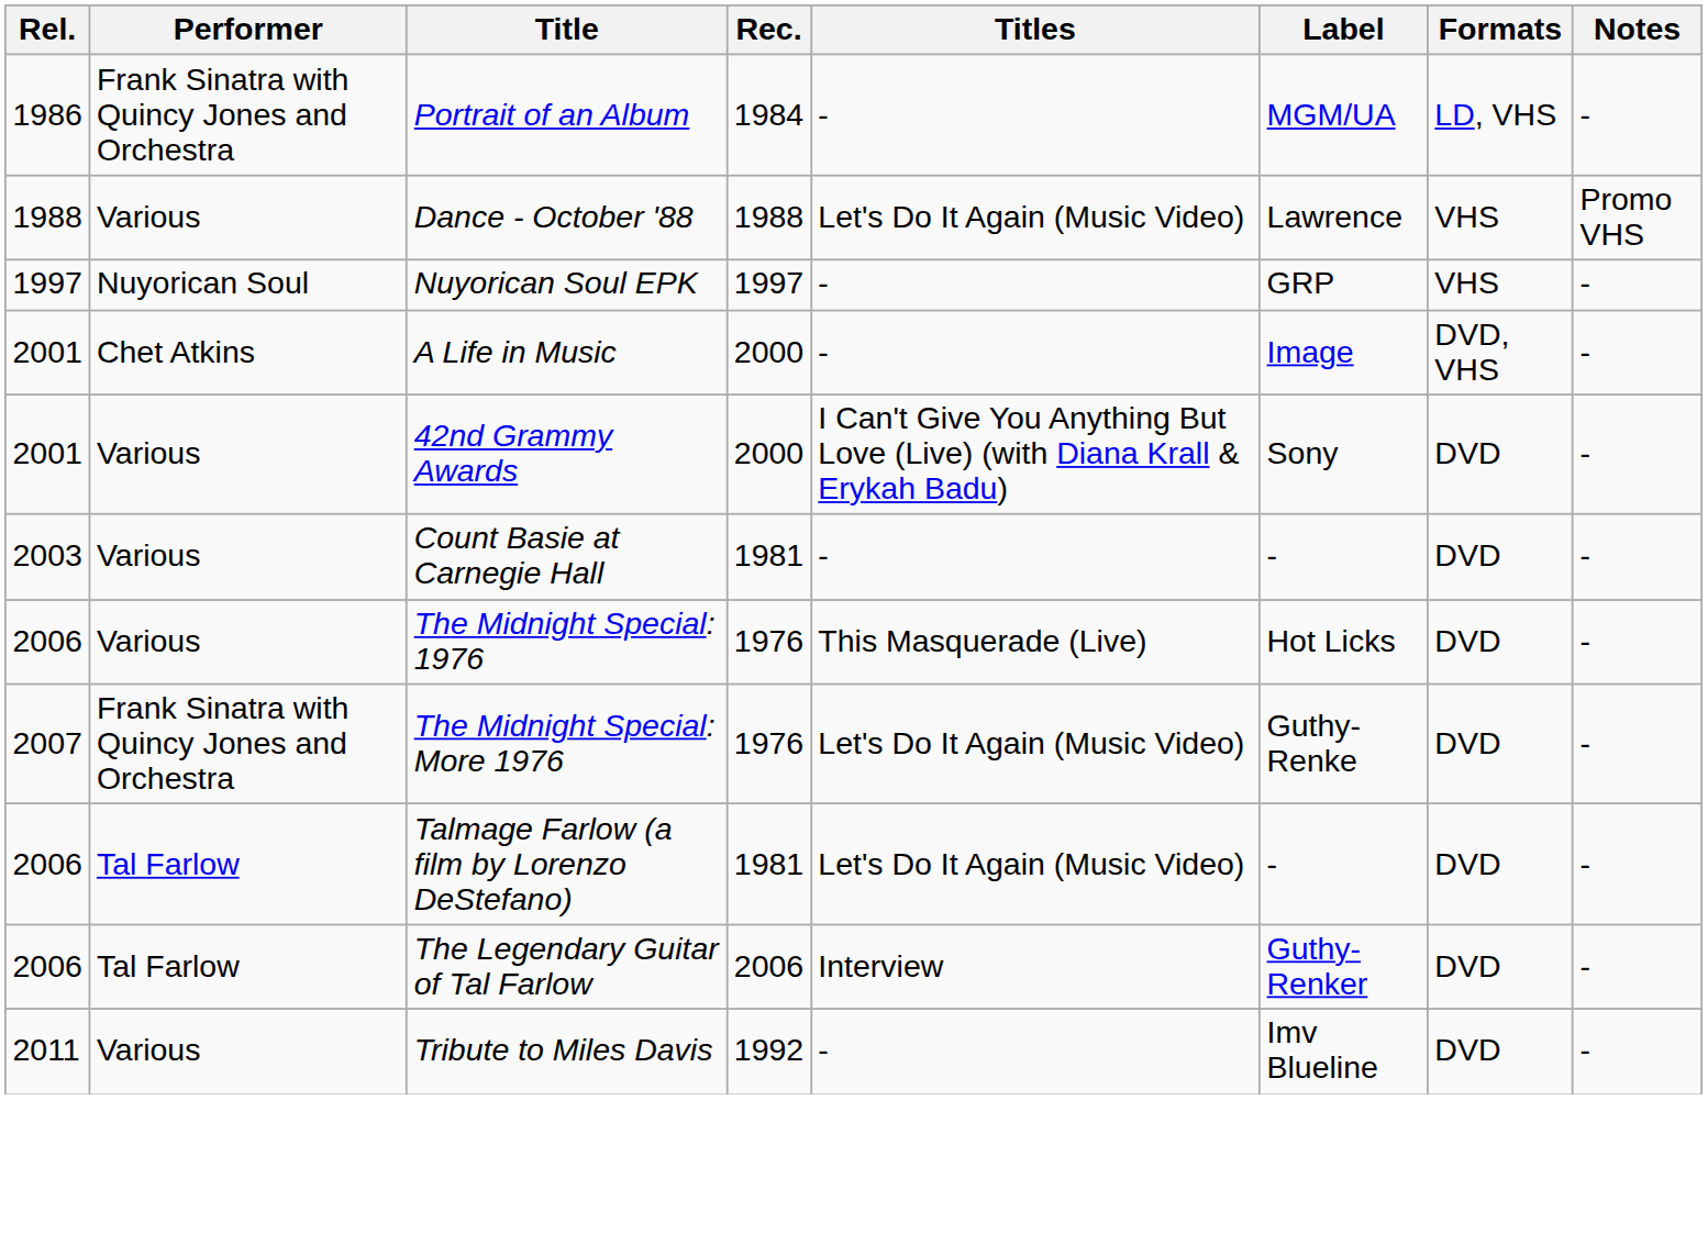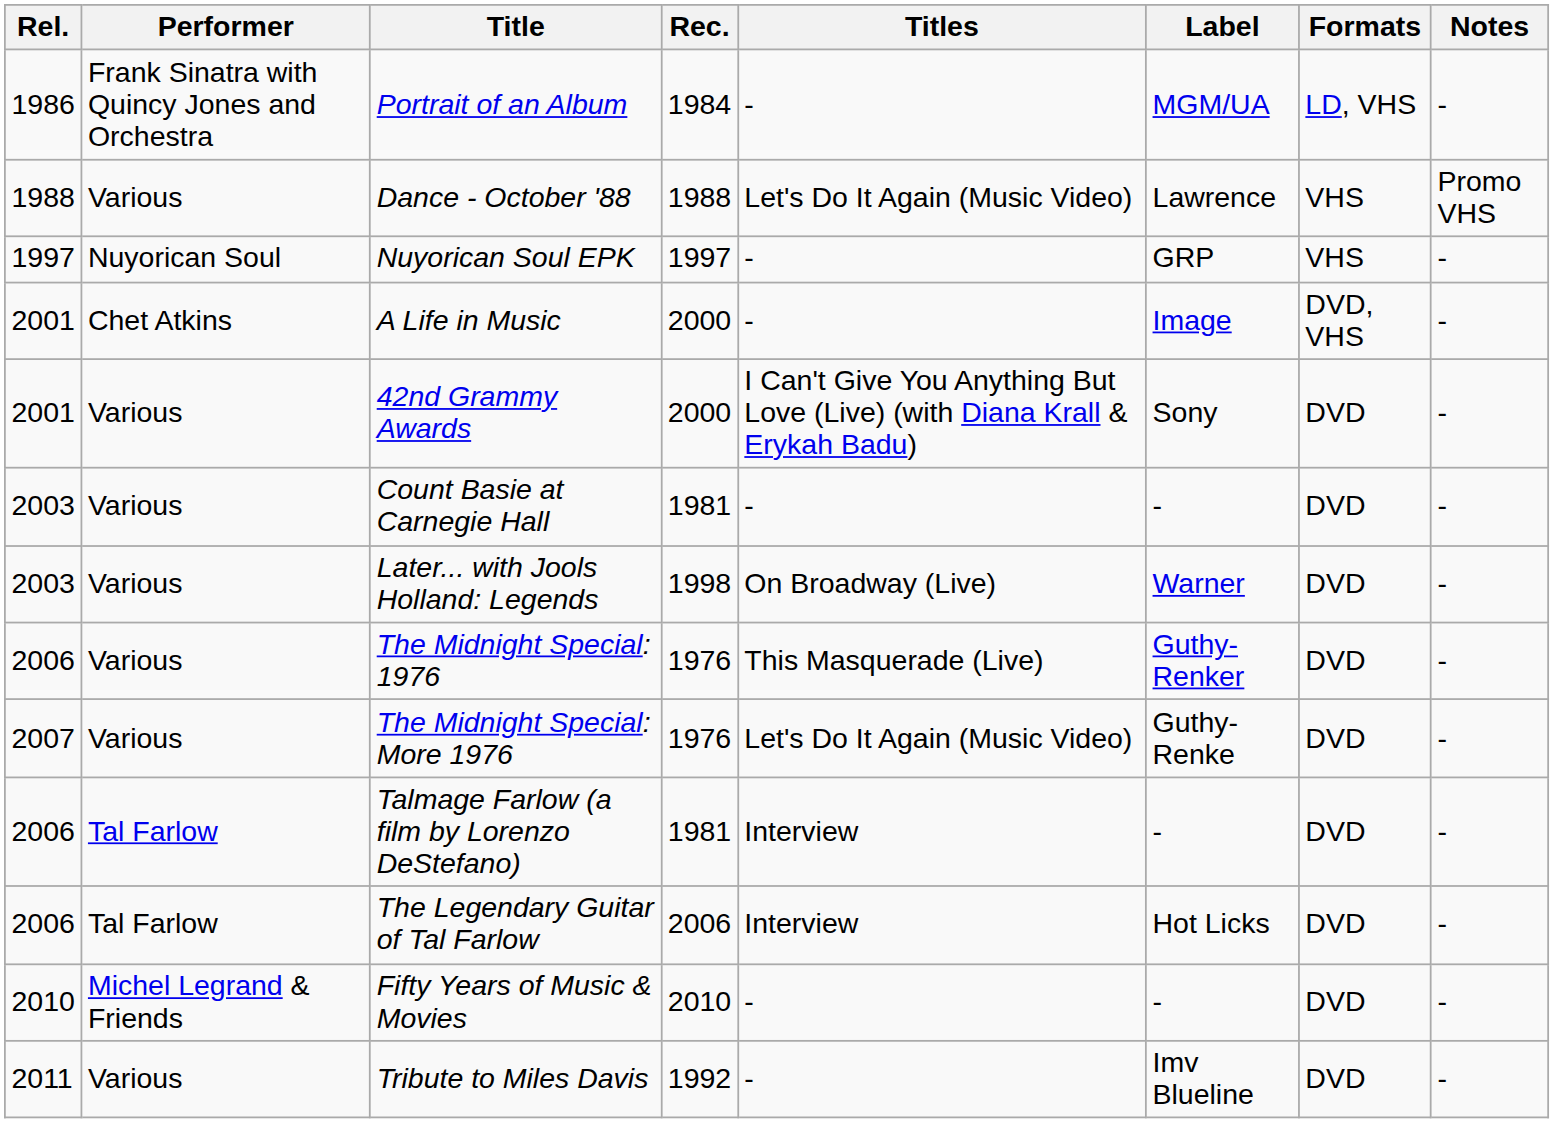 <table class="wikitable">
 <tr>
 <th>Rel.</th>
 <th>Performer</th>
 <th>Title</th>
 <th>Rec.</th>
 <th>Titles</th>
 <th>Label</th>
 <th>Formats</th>
 <th>Notes</th>
 </tr>
 <tr>
 <td>1986</td>
 <td>Frank Sinatra with Quincy Jones and Orchestra</td>
 <td><em><a href='#'>Portrait of an Album</a></em></td>
 <td>1984</td>
 <td>-</td>
 <td><a href='#'>MGM/UA</a></td>
 <td><a href='#'>LD</a>, VHS</td>
 <td>-</td>
 </tr>
 <tr>
 <td>1988</td>
 <td>Various</td>
 <td><em>Dance - October '88</em></td>
 <td>1988</td>
 <td>Let's Do It Again (Music Video)</td>
 <td>Lawrence</td>
 <td>VHS</td>
 <td>Promo VHS</td>
 </tr>
 <tr>
 <td>1997</td>
 <td>Nuyorican Soul</td>
 <td><em>Nuyorican Soul EPK</em></td>
 <td>1997</td>
 <td>-</td>
 <td>GRP</td>
 <td>VHS</td>
 <td>-</td>
 </tr>
 <tr>
 <td>2001</td>
 <td>Chet Atkins</td>
 <td><em>A Life in Music</em></td>
 <td>2000</td>
 <td>-</td>
 <td><a href='#'>Image</a></td>
 <td>DVD, VHS</td>
 <td>-</td>
 </tr>
 <tr>
 <td>2001</td>
 <td>Various</td>
 <td><em><a href='#'>42nd Grammy Awards</a></em></td>
 <td>2000</td>
 <td>I Can't Give You Anything But Love (Live) (with <a href='#'>Diana Krall</a> & <a href='#'>Erykah Badu</a>)</td>
 <td>Sony</td>
 <td>DVD</td>
 <td>-</td>
 </tr>
 <tr>
 <td>2003</td>
 <td>Various</td>
 <td><em>Count Basie at Carnegie Hall</em></td>
 <td>1981</td>
 <td>-</td>
 <td>-</td>
 <td>DVD</td>
 <td>-</td>
 </tr>
 <tr>
+<td>2003</td>
+<td>Various</td>
+<td><em>Later... with Jools Holland: Legends</em></td>
+<td>1998</td>
+<td>On Broadway (Live)</td>
+<td><a href='#'>Warner</a></td>
+<td>DVD</td>
+<td>-</td>
+</tr>
+<tr>
 <td>2006</td>
 <td>Various</td>
 <td><em><a href='#'>The Midnight Special</a>: 1976</em></td>
 <td>1976</td>
 <td>This Masquerade (Live)</td>
-<td>Hot Licks</td>
+<td><a href='#'>Guthy-Renker</a></td>
 <td>DVD</td>
 <td>-</td>
 </tr>
 <tr>
 <td>2007</td>
-<td>Frank Sinatra with Quincy Jones and Orchestra</td>
+<td>Various</td>
 <td><em><a href='#'>The Midnight Special</a>: More 1976</em></td>
 <td>1976</td>
 <td>Let's Do It Again (Music Video)</td>
 <td>Guthy-Renke</td>
 <td>DVD</td>
 <td>-</td>
 </tr>
 <tr>
 <td>2006</td>
 <td><a href='#'>Tal Farlow</a></td>
 <td><em>Talmage Farlow (a film by Lorenzo DeStefano)</em></td>
 <td>1981</td>
-<td>Let's Do It Again (Music Video)</td>
+<td>Interview</td>
 <td>-</td>
 <td>DVD</td>
 <td>-</td>
 </tr>
 <tr>
 <td>2006</td>
 <td>Tal Farlow</td>
 <td><em>The Legendary Guitar of Tal Farlow</em></td>
 <td>2006</td>
 <td>Interview</td>
-<td><a href='#'>Guthy-Renker</a></td>
+<td>Hot Licks</td>
+<td>DVD</td>
+<td>-</td>
+</tr>
+<tr>
+<td>2010</td>
+<td><a href='#'>Michel Legrand</a> & Friends</td>
+<td><em>Fifty Years of Music & Movies</em></td>
+<td>2010</td>
+<td>-</td>
+<td>-</td>
 <td>DVD</td>
 <td>-</td>
 </tr>
 <tr>
 <td>2011</td>
 <td>Various</td>
 <td><em>Tribute to Miles Davis</em></td>
 <td>1992</td>
 <td>-</td>
 <td>Imv Blueline</td>
 <td>DVD</td>
 <td>-</td>
 </tr>
 </table>
